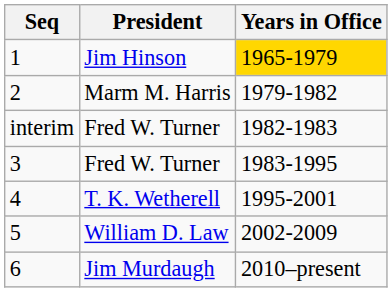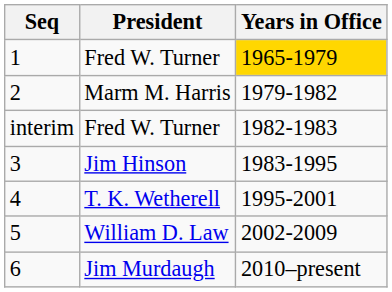 <table class="wikitable">
 <tr>
 <th>Seq</th>
 <th>President</th>
 <th>Years in Office</th>
 </tr>
 <tr>
 <td>1</td>
-<td><a href='#'>Jim Hinson</a></td>
+<td>Fred W. Turner</td>
 <td style="background: gold;">1965-1979</td>
 </tr>
 <tr>
 <td>2</td>
 <td>Marm M. Harris</td>
 <td>1979-1982</td>
 </tr>
 <tr>
 <td>interim</td>
 <td>Fred W. Turner</td>
 <td>1982-1983</td>
 </tr>
 <tr>
 <td>3</td>
-<td>Fred W. Turner</td>
+<td><a href='#'>Jim Hinson</a></td>
 <td>1983-1995</td>
 </tr>
 <tr>
 <td>4</td>
 <td><a href='#'>T. K. Wetherell</a></td>
 <td>1995-2001</td>
 </tr>
 <tr>
 <td>5</td>
 <td><a href='#'>William D. Law</a></td>
 <td>2002-2009</td>
 </tr>
 <tr>
 <td>6</td>
 <td><a href='#'>Jim Murdaugh</a></td>
 <td>2010–present</td>
 </tr>
 </table>
